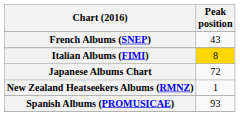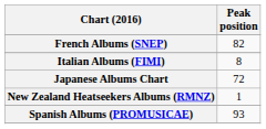 <table class="wikitable sortable plainrowheaders" style="text-align:center">
 <tr>
 <th scope="col">Chart (2016)</th>
 <th scope="col">Peak<br> position</th>
 </tr>
 <tr>
 </tr>
 <tr>
 </tr>
 <tr>
 </tr>
 <tr>
 </tr>
 <tr>
 </tr>
 <tr>
 </tr>
 <tr>
 </tr>
 <tr>
 <th scope="row">French Albums (<a href='#'>SNEP</a>)</th>
-<td>43</td>
+<td>82</td>
 </tr>
 <tr>
 </tr>
 <tr>
 </tr>
 <tr>
 </tr>
 <tr>
 <th scope="row">Italian Albums (<a href='#'>FIMI</a>)</th>
-<td style="background: gold;">8</td>
+<td>8</td>
 </tr>
 <tr>
 <th scope="row">Japanese Albums Chart</th>
 <td>72</td>
 </tr>
 <tr>
 <th scope="row">New Zealand Heatseekers Albums (<a href='#'>RMNZ</a>)</th>
 <td>1</td>
 </tr>
 <tr>
 </tr>
 <tr>
 <th scope="row">Spanish Albums (<a href='#'>PROMUSICAE</a>)</th>
 <td>93</td>
 </tr>
 <tr>
 </tr>
 <tr>
 </tr>
 <tr>
 </tr>
 <tr>
 </tr>
 <tr>
 </tr>
 <tr>
 </tr>
 </table>
